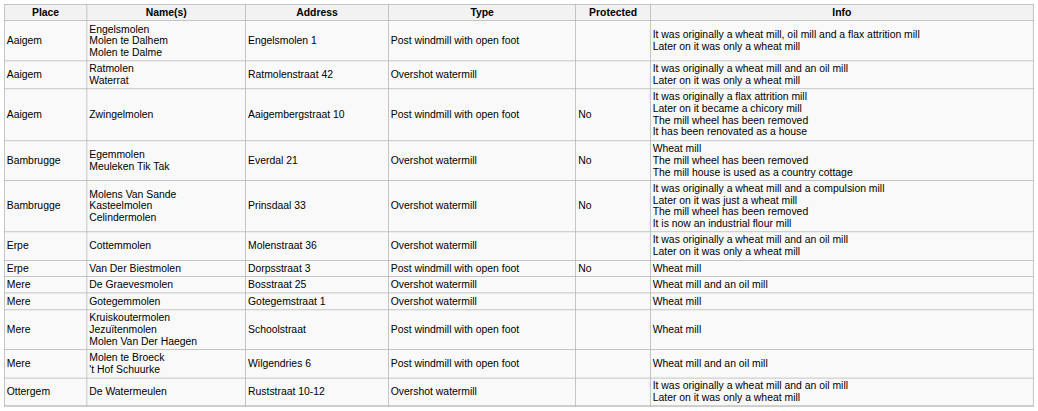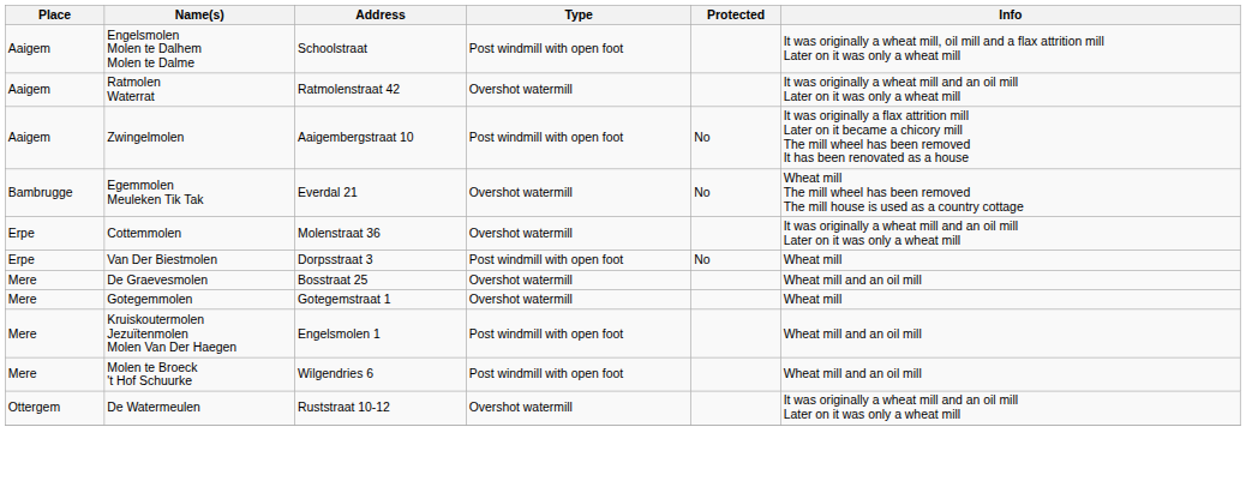 <table class="wikitable" width="100%">
 <tr>
 <th>Place</th>
 <th>Name(s)</th>
 <th>Address</th>
 <th>Type</th>
 <th>Protected</th>
 <th>Info</th>
 </tr>
 <tr>
 <td>Aaigem</td>
 <td>Engelsmolen <br> Molen te Dalhem <br> Molen te Dalme</td>
-<td>Engelsmolen 1</td>
+<td>Schoolstraat</td>
 <td>Post windmill with open foot</td>
 <td> </td>
 <td>It was originally a wheat mill, oil mill and a flax attrition mill <br> Later on it was only a wheat mill</td>
 </tr>
 <tr>
 <td>Aaigem</td>
 <td>Ratmolen <br> Waterrat</td>
 <td>Ratmolenstraat 42</td>
 <td>Overshot watermill</td>
 <td> </td>
 <td>It was originally a wheat mill and an oil mill <br> Later on it was only a wheat mill</td>
 </tr>
 <tr>
 <td>Aaigem</td>
 <td>Zwingelmolen</td>
 <td>Aaigembergstraat 10</td>
 <td>Post windmill with open foot</td>
 <td> No</td>
 <td>It was originally a flax attrition mill <br> Later on it became a chicory mill <br> The mill wheel has been removed <br> It has been renovated as a house</td>
 </tr>
 <tr>
 <td>Bambrugge</td>
 <td>Egemmolen <br> Meuleken Tik Tak</td>
 <td>Everdal 21</td>
 <td>Overshot watermill</td>
 <td> No</td>
 <td>Wheat mill <br> The mill wheel has been removed <br> The mill house is used as a country cottage</td>
-</tr>
-<tr>
-<td>Bambrugge</td>
-<td>Molens Van Sande <br> Kasteelmolen <br> Celindermolen</td>
-<td>Prinsdaal 33</td>
-<td>Overshot watermill</td>
-<td> No</td>
-<td>It was originally a wheat mill and a compulsion mill<br> Later on it was just a wheat mill <br> The mill wheel has been removed <br> It is now an industrial flour mill</td>
 </tr>
 <tr>
 <td>Erpe</td>
 <td>Cottemmolen</td>
 <td>Molenstraat 36</td>
 <td>Overshot watermill</td>
 <td> </td>
 <td>It was originally a wheat mill and an oil mill <br> Later on it was only a wheat mill</td>
 </tr>
 <tr>
 <td>Erpe</td>
 <td>Van Der Biestmolen</td>
 <td>Dorpsstraat 3</td>
 <td>Post windmill with open foot</td>
 <td> No</td>
 <td>Wheat mill</td>
 </tr>
 <tr>
 <td>Mere</td>
 <td>De Graevesmolen</td>
 <td>Bosstraat 25</td>
 <td>Overshot watermill</td>
 <td> </td>
 <td>Wheat mill and an oil mill</td>
 </tr>
 <tr>
 <td>Mere</td>
 <td>Gotegemmolen</td>
 <td>Gotegemstraat 1</td>
 <td>Overshot watermill</td>
 <td> </td>
 <td>Wheat mill</td>
 </tr>
 <tr>
 <td>Mere</td>
 <td>Kruiskoutermolen <br> Jezuïtenmolen <br> Molen Van Der Haegen</td>
-<td>Schoolstraat</td>
+<td>Engelsmolen 1</td>
 <td>Post windmill with open foot</td>
 <td> </td>
-<td>Wheat mill</td>
+<td>Wheat mill and an oil mill</td>
 </tr>
 <tr>
 <td>Mere</td>
 <td>Molen te Broeck <br> 't Hof Schuurke</td>
 <td>Wilgendries 6</td>
 <td>Post windmill with open foot</td>
 <td> </td>
 <td>Wheat mill and an oil mill</td>
 </tr>
 <tr>
 <td>Ottergem</td>
 <td>De Watermeulen</td>
 <td>Ruststraat 10-12</td>
 <td>Overshot watermill</td>
 <td> </td>
 <td>It was originally a wheat mill and an oil mill <br> Later on it was only a wheat mill</td>
 </tr>
 <tr>
 </tr>
 </table>
